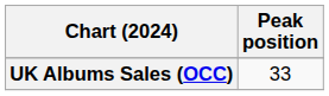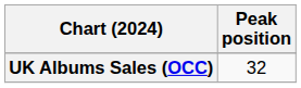 <table class="wikitable sortable plainrowheaders" style="text-align:center">
 <tr>
 <th scope="col">Chart (2024)</th>
 <th scope="col">Peak<br>position</th>
 </tr>
 <tr>
 </tr>
 <tr>
 </tr>
 <tr>
 </tr>
 <tr>
 </tr>
 <tr>
 </tr>
 <tr>
 </tr>
 <tr>
 </tr>
 <tr>
 </tr>
 <tr>
 </tr>
 <tr>
 <th scope="row">UK Albums Sales (<a href='#'>OCC</a>)</th>
-<td>33</td>
+<td>32</td>
 </tr>
 <tr>
 </tr>
 </table>
